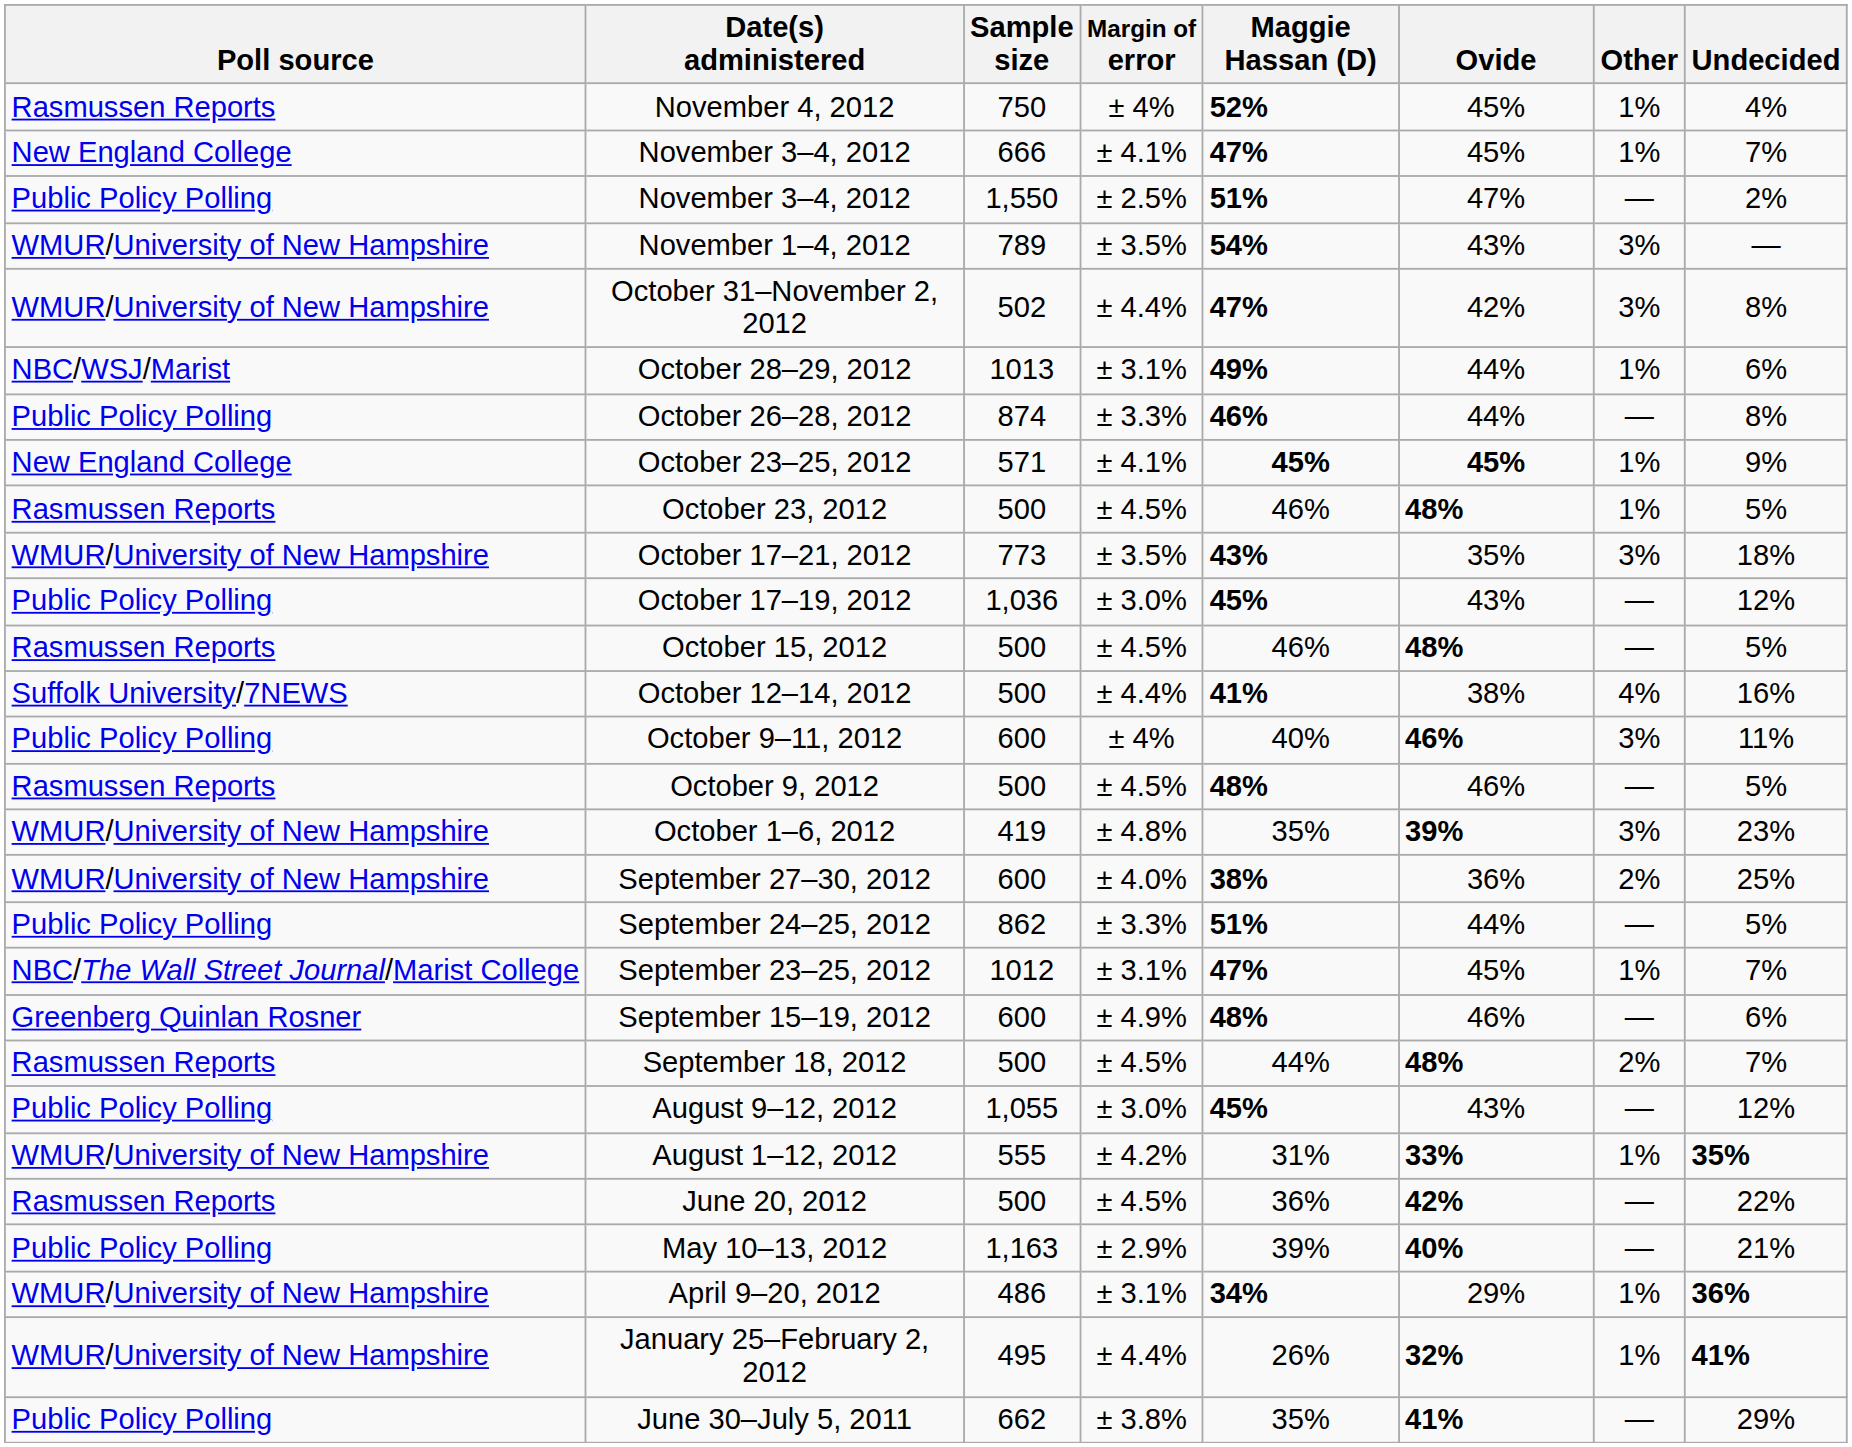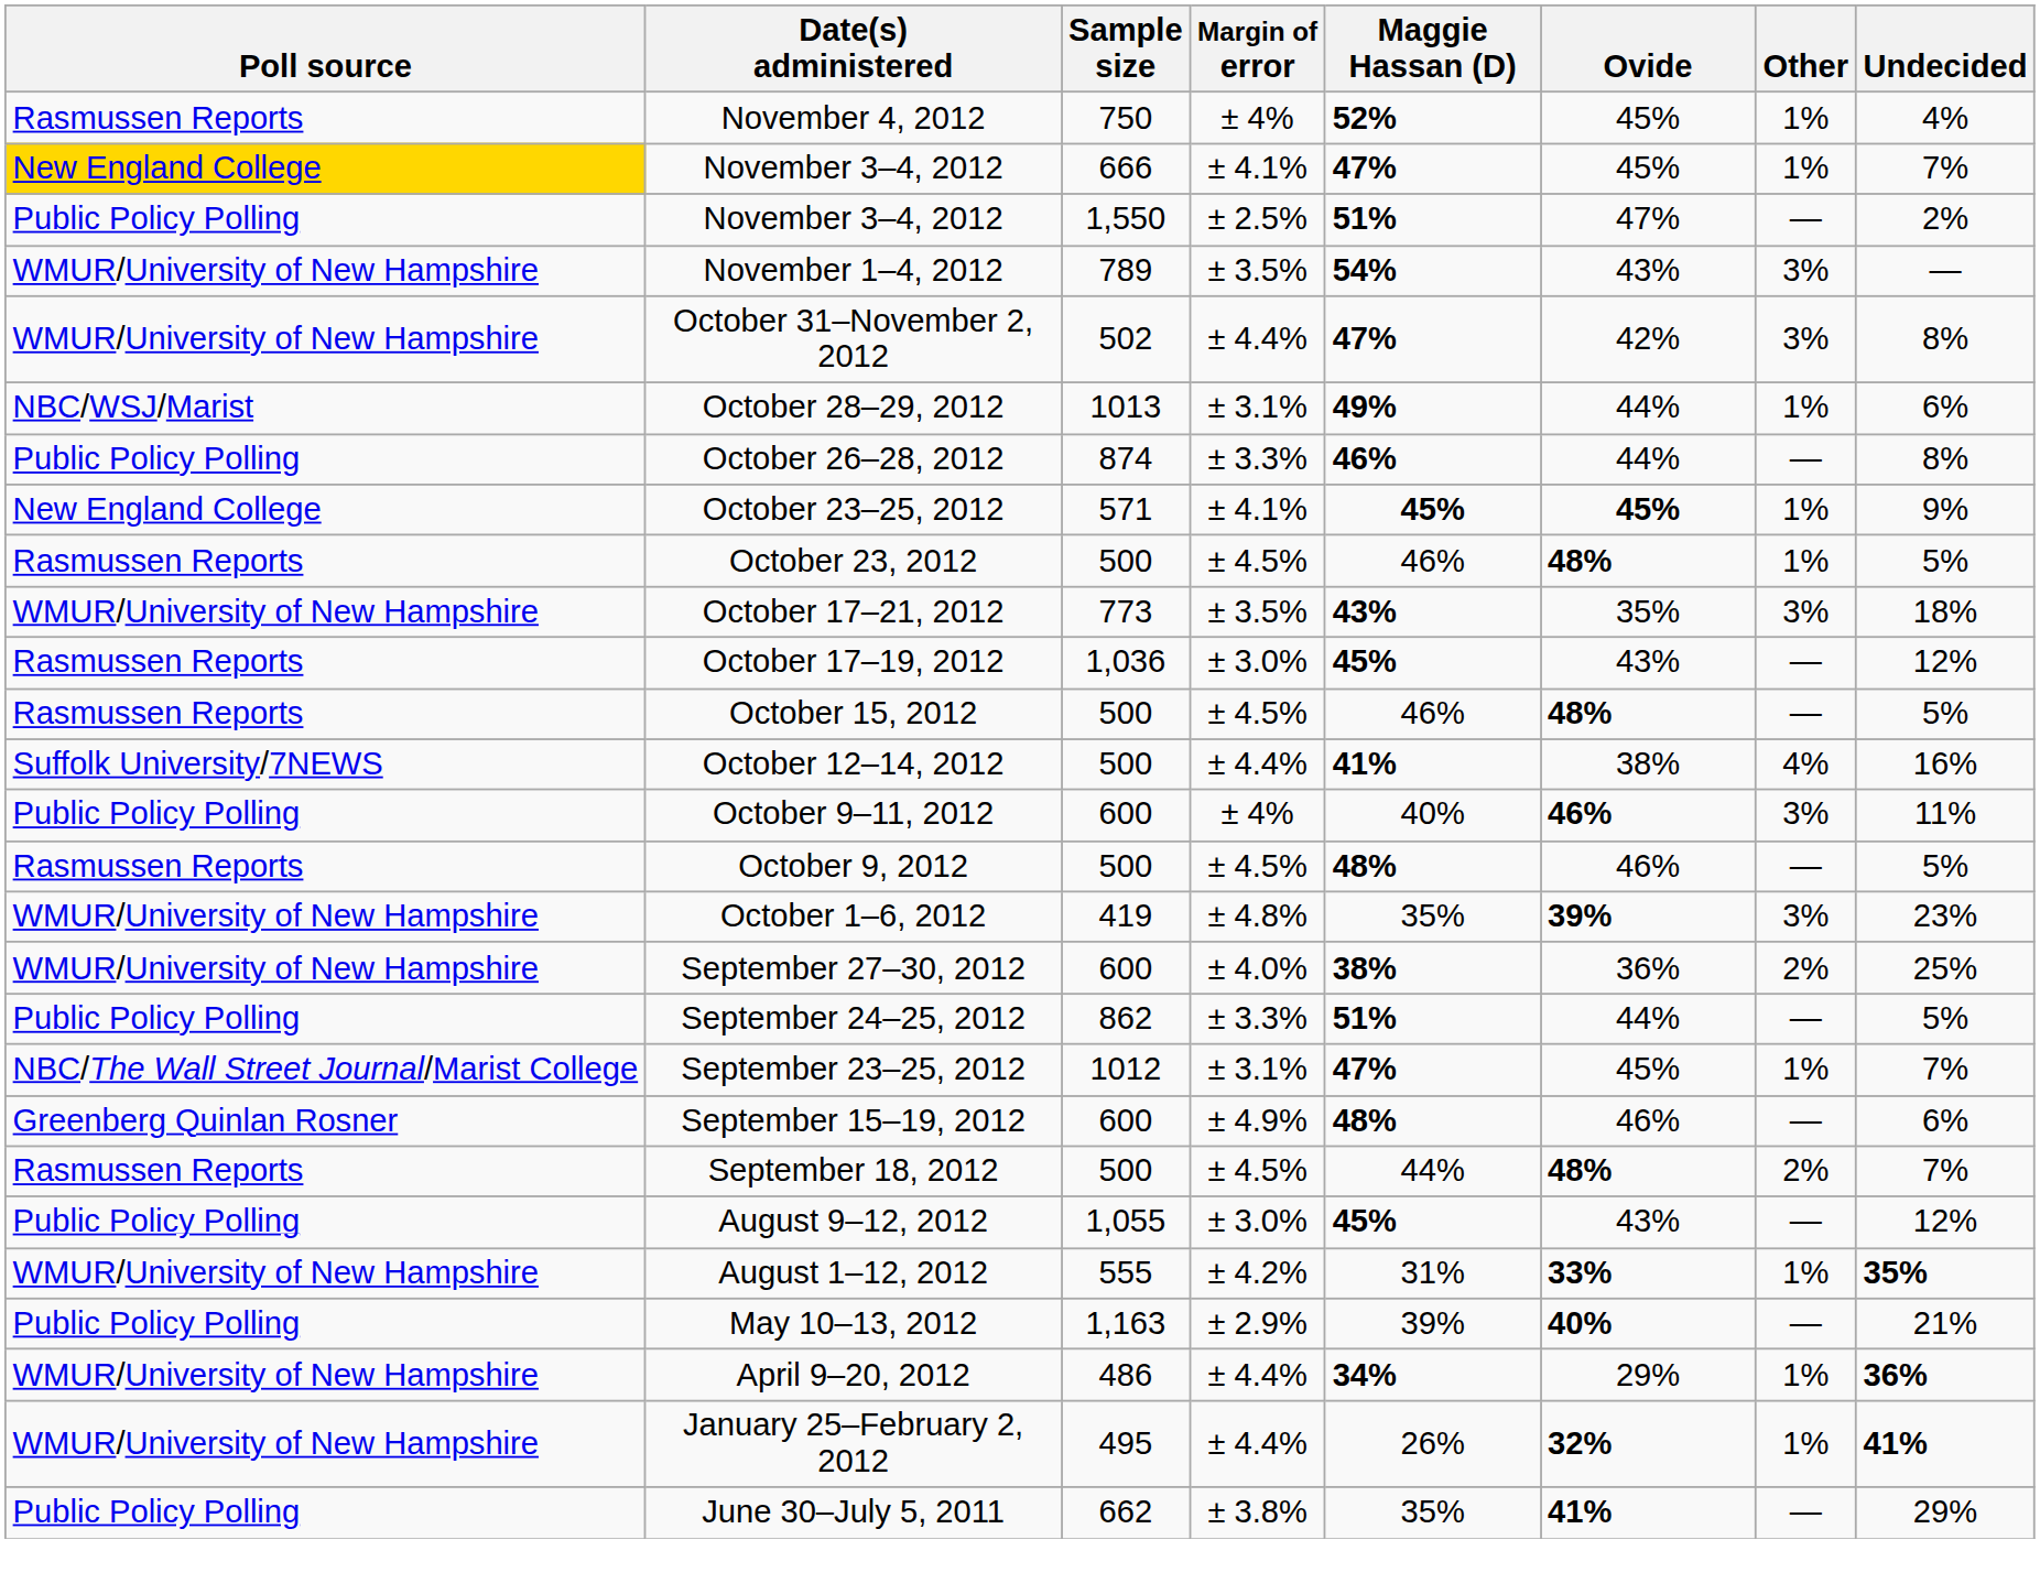 <table class="wikitable">
 <tr valign= bottom>
 <th>Poll source</th>
 <th style="width:200px;">Date(s)<br>administered</th>
 <th class=small>Sample<br>size</th>
 <th><small>Margin of</small><br>error</th>
 <th style="width:100px;">Maggie<br>Hassan (D)</th>
 <th style="width:100px;">Ovide<br></th>
 <th>Other</th>
 <th>Undecided</th>
 </tr>
 <tr>
 <td><a href='#'>Rasmussen Reports</a></td>
 <td align=center>November 4, 2012</td>
 <td align=center>750</td>
 <td align=center>± 4%</td>
 <td><strong>52%</strong></td>
 <td align=center>45%</td>
 <td align=center>1%</td>
 <td align=center>4%</td>
 </tr>
 <tr>
-<td><a href='#'>New England College</a></td>
+<td style="background: gold;"><a href='#'>New England College</a></td>
 <td align=center>November 3–4, 2012</td>
 <td align=center>666</td>
 <td align=center>± 4.1%</td>
 <td><strong>47%</strong></td>
 <td align=center>45%</td>
 <td align=center>1%</td>
 <td align=center>7%</td>
 </tr>
 <tr>
 <td><a href='#'>Public Policy Polling</a></td>
 <td align=center>November 3–4, 2012</td>
 <td align=center>1,550</td>
 <td align=center>± 2.5%</td>
 <td><strong>51%</strong></td>
 <td align=center>47%</td>
 <td align=center>—</td>
 <td align=center>2%</td>
 </tr>
 <tr>
 <td><a href='#'>WMUR</a>/<a href='#'>University of New Hampshire</a></td>
 <td align=center>November 1–4, 2012</td>
 <td align=center>789</td>
 <td align=center>± 3.5%</td>
 <td><strong>54%</strong></td>
 <td align=center>43%</td>
 <td align=center>3%</td>
 <td align=center>—</td>
 </tr>
 <tr>
 <td><a href='#'>WMUR</a>/<a href='#'>University of New Hampshire</a></td>
 <td align=center>October 31–November 2, 2012</td>
 <td align=center>502</td>
 <td align=center>± 4.4%</td>
 <td><strong>47%</strong></td>
 <td align=center>42%</td>
 <td align=center>3%</td>
 <td align=center>8%</td>
 </tr>
 <tr>
 <td><a href='#'>NBC</a>/<a href='#'>WSJ</a>/<a href='#'>Marist</a></td>
 <td align=center>October 28–29, 2012</td>
 <td align=center>1013</td>
 <td align=center>± 3.1%</td>
 <td><strong>49%</strong></td>
 <td align=center>44%</td>
 <td align=center>1%</td>
 <td align=center>6%</td>
 </tr>
 <tr>
 <td><a href='#'>Public Policy Polling</a></td>
 <td align=center>October 26–28, 2012</td>
 <td align=center>874</td>
 <td align=center>± 3.3%</td>
 <td><strong>46%</strong></td>
 <td align=center>44%</td>
 <td align=center>—</td>
 <td align=center>8%</td>
 </tr>
 <tr>
 <td><a href='#'>New England College</a></td>
 <td align=center>October 23–25, 2012</td>
 <td align=center>571</td>
 <td align=center>± 4.1%</td>
 <td align=center><strong>45%</strong></td>
 <td align=center><strong>45%</strong></td>
 <td align=center>1%</td>
 <td align=center>9%</td>
 </tr>
 <tr>
 <td><a href='#'>Rasmussen Reports</a></td>
 <td align=center>October 23, 2012</td>
 <td align=center>500</td>
 <td align=center>± 4.5%</td>
 <td align=center>46%</td>
 <td><strong>48%</strong></td>
 <td align=center>1%</td>
 <td align=center>5%</td>
 </tr>
 <tr>
 <td><a href='#'>WMUR</a>/<a href='#'>University of New Hampshire</a></td>
 <td align=center>October 17–21, 2012</td>
 <td align=center>773</td>
 <td align=center>± 3.5%</td>
 <td><strong>43%</strong></td>
 <td align=center>35%</td>
 <td align=center>3%</td>
 <td align=center>18%</td>
 </tr>
 <tr>
-<td><a href='#'>Public Policy Polling</a></td>
+<td><a href='#'>Rasmussen Reports</a></td>
 <td align=center>October 17–19, 2012</td>
 <td align=center>1,036</td>
 <td align=center>± 3.0%</td>
 <td><strong>45%</strong></td>
 <td align=center>43%</td>
 <td align=center>—</td>
 <td align=center>12%</td>
 </tr>
 <tr>
 <td><a href='#'>Rasmussen Reports</a></td>
 <td align=center>October 15, 2012</td>
 <td align=center>500</td>
 <td align=center>± 4.5%</td>
 <td align=center>46%</td>
 <td><strong>48%</strong></td>
 <td align=center>—</td>
 <td align=center>5%</td>
 </tr>
 <tr>
 <td><a href='#'>Suffolk University</a>/<a href='#'>7NEWS</a></td>
 <td align=center>October 12–14, 2012</td>
 <td align=center>500</td>
 <td align=center>± 4.4%</td>
 <td><strong>41%</strong></td>
 <td align=center>38%</td>
 <td align=center>4%</td>
 <td align=center>16%</td>
 </tr>
 <tr>
 <td><a href='#'>Public Policy Polling</a></td>
 <td align=center>October 9–11, 2012</td>
 <td align=center>600</td>
 <td align=center>± 4%</td>
 <td align=center>40%</td>
 <td><strong>46%</strong></td>
 <td align=center>3%</td>
 <td align=center>11%</td>
 </tr>
 <tr>
 <td><a href='#'>Rasmussen Reports</a></td>
 <td align=center>October 9, 2012</td>
 <td align=center>500</td>
 <td align=center>± 4.5%</td>
 <td><strong>48%</strong></td>
 <td align=center>46%</td>
 <td align=center>—</td>
 <td align=center>5%</td>
 </tr>
 <tr>
 <td><a href='#'>WMUR</a>/<a href='#'>University of New Hampshire</a></td>
 <td align=center>October 1–6, 2012</td>
 <td align=center>419</td>
 <td align=center>± 4.8%</td>
 <td align=center>35%</td>
 <td><strong>39%</strong></td>
 <td align=center>3%</td>
 <td align=center>23%</td>
 </tr>
 <tr>
 <td><a href='#'>WMUR</a>/<a href='#'>University of New Hampshire</a></td>
 <td align=center>September 27–30, 2012</td>
 <td align=center>600</td>
 <td align=center>± 4.0%</td>
 <td><strong>38%</strong></td>
 <td align=center>36%</td>
 <td align=center>2%</td>
 <td align=center>25%</td>
 </tr>
 <tr>
 <td><a href='#'>Public Policy Polling</a></td>
 <td align=center>September 24–25, 2012</td>
 <td align=center>862</td>
 <td align=center>± 3.3%</td>
 <td><strong>51%</strong></td>
 <td align=center>44%</td>
 <td align=center>—</td>
 <td align=center>5%</td>
 </tr>
 <tr>
 <td><a href='#'>NBC</a>/<em><a href='#'>The Wall Street Journal</a></em>/<a href='#'>Marist College</a></td>
 <td align=center>September 23–25, 2012</td>
 <td align=center>1012</td>
 <td align=center>± 3.1%</td>
 <td><strong>47%</strong></td>
 <td align=center>45%</td>
 <td align=center>1%</td>
 <td align=center>7%</td>
 </tr>
 <tr>
 <td><a href='#'>Greenberg Quinlan Rosner</a></td>
 <td align=center>September 15–19, 2012</td>
 <td align=center>600</td>
 <td align=center>± 4.9%</td>
 <td><strong>48%</strong></td>
 <td align=center>46%</td>
 <td align=center>—</td>
 <td align=center>6%</td>
 </tr>
 <tr>
 <td><a href='#'>Rasmussen Reports</a></td>
 <td align=center>September 18, 2012</td>
 <td align=center>500</td>
 <td align=center>± 4.5%</td>
 <td align=center>44%</td>
 <td><strong>48%</strong></td>
 <td align=center>2%</td>
 <td align=center>7%</td>
 </tr>
 <tr>
 <td><a href='#'>Public Policy Polling</a></td>
 <td align=center>August 9–12, 2012</td>
 <td align=center>1,055</td>
 <td align=center>± 3.0%</td>
 <td><strong>45%</strong></td>
 <td align=center>43%</td>
 <td align=center>—</td>
 <td align=center>12%</td>
 </tr>
 <tr>
 <td><a href='#'>WMUR</a>/<a href='#'>University of New Hampshire</a></td>
 <td align=center>August 1–12, 2012</td>
 <td align=center>555</td>
 <td align=center>± 4.2%</td>
 <td align=center>31%</td>
 <td><strong>33%</strong></td>
 <td align=center>1%</td>
 <td><strong>35%</strong></td>
 </tr>
 <tr>
-<td><a href='#'>Rasmussen Reports</a></td>
-<td align=center>June 20, 2012</td>
-<td align=center>500</td>
-<td align=center>± 4.5%</td>
-<td align=center>36%</td>
-<td><strong>42%</strong></td>
-<td align=center>—</td>
-<td align=center>22%</td>
-</tr>
-<tr>
 <td><a href='#'>Public Policy Polling</a></td>
 <td align=center>May 10–13, 2012</td>
 <td align=center>1,163</td>
 <td align=center>± 2.9%</td>
 <td align=center>39%</td>
 <td><strong>40%</strong></td>
 <td align=center>—</td>
 <td align=center>21%</td>
 </tr>
 <tr>
 <td><a href='#'>WMUR</a>/<a href='#'>University of New Hampshire</a></td>
 <td align=center>April 9–20, 2012</td>
 <td align=center>486</td>
-<td align=center>± 3.1%</td>
+<td align=center>± 4.4%</td>
 <td><strong>34%</strong></td>
 <td align=center>29%</td>
 <td align=center>1%</td>
 <td><strong>36%</strong></td>
 </tr>
 <tr>
 <td><a href='#'>WMUR</a>/<a href='#'>University of New Hampshire</a></td>
 <td align=center>January 25–February 2, 2012</td>
 <td align=center>495</td>
 <td align=center>± 4.4%</td>
 <td align=center>26%</td>
 <td><strong>32%</strong></td>
 <td align=center>1%</td>
 <td><strong>41%</strong></td>
 </tr>
 <tr>
 <td><a href='#'>Public Policy Polling</a></td>
 <td align=center>June 30–July 5, 2011</td>
 <td align=center>662</td>
 <td align=center>± 3.8%</td>
 <td align=center>35%</td>
 <td><strong>41%</strong></td>
 <td align=center>—</td>
 <td align=center>29%</td>
 </tr>
 </table>
